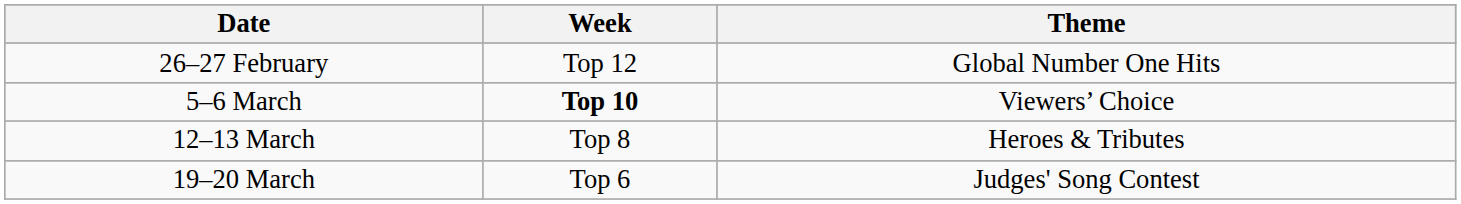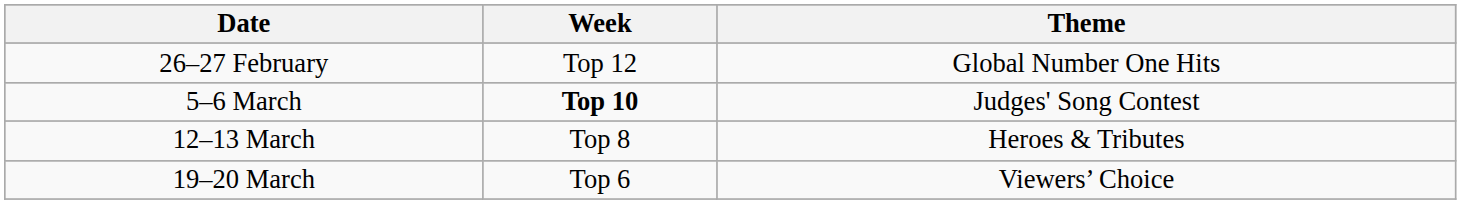 <table class="wikitable plainrowheaders" style="text-align:center; line-height:16px; width:99%;">
 <tr style="background:#ccc; text-align:center;">
 <th>Date</th>
 <th>Week</th>
 <th>Theme</th>
 </tr>
 <tr>
 <td>26–27 February</td>
 <td>Top 12</td>
 <td>Global Number One Hits</td>
 </tr>
 <tr>
 <td>5–6 March</td>
 <td><strong>Top 10</strong></td>
-<td>Viewers’ Choice</td>
+<td>Judges' Song Contest</td>
 </tr>
 <tr>
 <td>12–13 March</td>
 <td>Top 8</td>
 <td>Heroes & Tributes</td>
 </tr>
 <tr>
 <td>19–20 March</td>
 <td>Top 6</td>
-<td>Judges' Song Contest</td>
+<td>Viewers’ Choice</td>
 </tr>
 </table>
